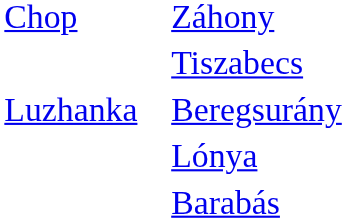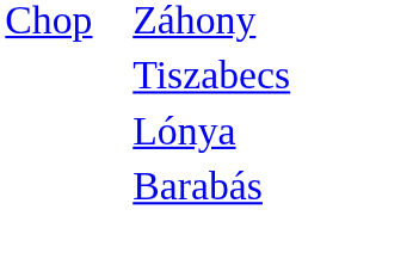 <table>
 <tr>
 <td><a href='#'>Chop</a></td>
 <td></td>
 <td align="center"> </td>
 <td></td>
 <td><a href='#'>Záhony</a></td>
 <td></td>
 <td></td>
 </tr>
 <tr>
 <td></td>
 <td></td>
 <td>  </td>
 <td></td>
 <td><a href='#'>Tiszabecs</a></td>
-<td></td>
-<td></td>
-</tr>
-<tr>
-<td><a href='#'>Luzhanka</a></td>
-<td></td>
-<td></td>
-<td></td>
-<td><a href='#'>Beregsurány</a></td>
 <td></td>
 <td></td>
 </tr>
 <tr>
 <td></td>
 <td></td>
 <td></td>
 <td></td>
 <td><a href='#'>Lónya</a></td>
 <td></td>
 <td></td>
 </tr>
 <tr>
 <td></td>
 <td></td>
 <td></td>
 <td></td>
 <td><a href='#'>Barabás</a></td>
 <td></td>
 <td></td>
 </tr>
 </table>
